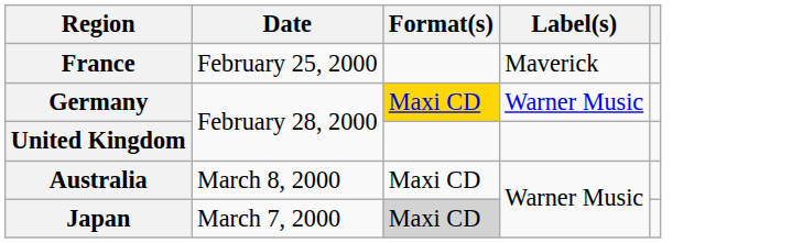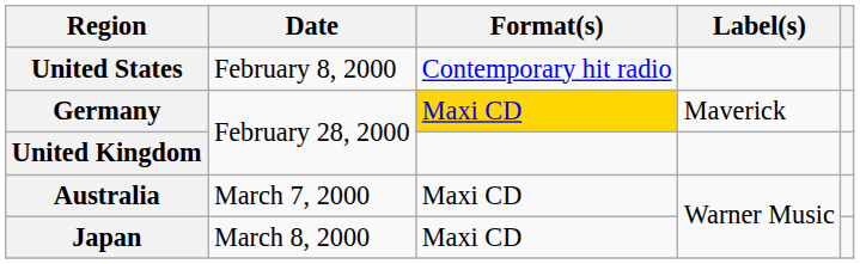 <table class="wikitable plainrowheaders">
 <tr>
 <th scope="col">Region</th>
 <th scope="col">Date</th>
 <th scope="col">Format(s)</th>
 <th scope="col">Label(s)</th>
 <th scope="col"></th>
 </tr>
 <tr>
-<th scope="row">France</th>
-<td>February 25, 2000</td>
+<th scope="row">United States</th>
+<td>February 8, 2000</td>
+<td><a href='#'>Contemporary hit radio</a></td>
 <td></td>
-<td>Maverick</td>
 <td></td>
 </tr>
 <tr>
 <th scope="row">Germany</th>
 <td rowspan="2">February 28, 2000</td>
 <td style="background: gold;"><a href='#'>Maxi CD</a></td>
-<td><a href='#'>Warner Music</a></td>
+<td>Maverick</td>
 <td></td>
 </tr>
 <tr>
 <th scope="row">United Kingdom</th>
 <td></td>
 <td></td>
 <td></td>
 </tr>
 <tr>
 <th scope="row">Australia</th>
-<td>March 8, 2000</td>
+<td>March 7, 2000</td>
 <td>Maxi CD</td>
 <td rowspan="2">Warner Music</td>
 <td></td>
 </tr>
 <tr>
 <th scope="row">Japan</th>
-<td>March 7, 2000</td>
-<td style="background: lightgrey;">Maxi CD</td>
+<td>March 8, 2000</td>
+<td>Maxi CD</td>
 <td></td>
 </tr>
 </table>
